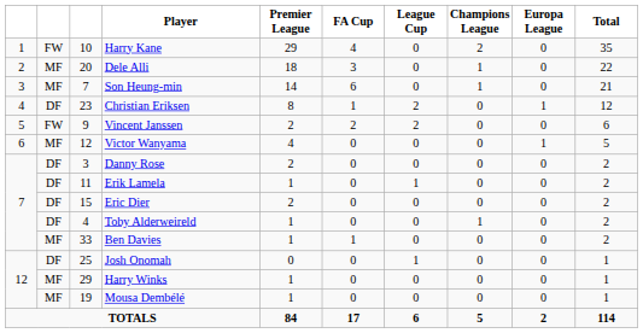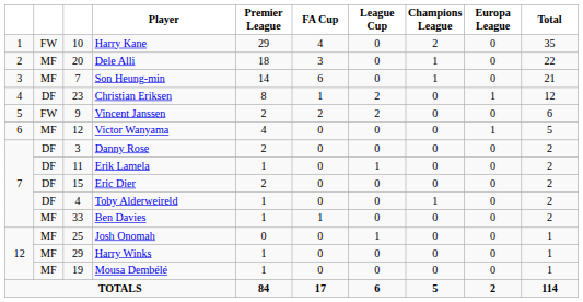 <table class="wikitable" style="text-align:center">
 <tr>
 <th style="background:white; color:black; width:35px;"></th>
 <th style="background:white; color:black; width:35px;"></th>
 <th style="background:white; color:black; width:35px;"></th>
 <th style="background:white; color:black; width:200px;">Player</th>
 <th style="background:white; color:black; width:75px;">Premier League</th>
 <th style="background:white; color:black; width:75px;">FA Cup</th>
 <th style="background:white; color:black; width:75px;">League Cup</th>
 <th style="background:white; color:black; width:75px;">Champions League</th>
 <th style="background:white; color:black; width:75px;">Europa League</th>
 <th style="background:white; color:black; width:75px;">Total</th>
 </tr>
 <tr>
 <td rowspan="1">1</td>
 <td>FW</td>
 <td>10</td>
 <td align=left> <a href='#'>Harry Kane</a></td>
 <td>29</td>
 <td>4</td>
 <td>0</td>
 <td>2</td>
 <td>0</td>
 <td>35</td>
 </tr>
 <tr>
 <td rowspan="1">2</td>
 <td>MF</td>
 <td>20</td>
 <td align=left> <a href='#'>Dele Alli</a></td>
 <td>18</td>
 <td>3</td>
 <td>0</td>
 <td>1</td>
 <td>0</td>
 <td>22</td>
 </tr>
 <tr>
 <td rowspan="1">3</td>
 <td>MF</td>
 <td>7</td>
 <td align=left> <a href='#'>Son Heung-min</a></td>
 <td>14</td>
 <td>6</td>
 <td>0</td>
 <td>1</td>
 <td>0</td>
 <td>21</td>
 </tr>
 <tr>
 <td rowspan="1">4</td>
 <td>DF</td>
 <td>23</td>
 <td align=left> <a href='#'>Christian Eriksen</a></td>
 <td>8</td>
 <td>1</td>
 <td>2</td>
 <td>0</td>
 <td>1</td>
 <td>12</td>
 </tr>
 <tr>
 <td rowspan="1">5</td>
 <td>FW</td>
 <td>9</td>
 <td align=left> <a href='#'>Vincent Janssen</a></td>
 <td>2</td>
 <td>2</td>
 <td>2</td>
 <td>0</td>
 <td>0</td>
 <td>6</td>
 </tr>
 <tr>
 <td rowspan="1">6</td>
 <td>MF</td>
 <td>12</td>
 <td align="left"> <a href='#'>Victor Wanyama</a></td>
 <td>4</td>
 <td>0</td>
 <td>0</td>
 <td>0</td>
 <td>1</td>
 <td>5</td>
 </tr>
 <tr>
 <td rowspan="5">7</td>
 <td>DF</td>
 <td>3</td>
 <td align=left> <a href='#'>Danny Rose</a></td>
 <td>2</td>
 <td>0</td>
 <td>0</td>
 <td>0</td>
 <td>0</td>
 <td>2</td>
 </tr>
 <tr>
 <td>DF</td>
 <td>11</td>
 <td align=left> <a href='#'>Erik Lamela</a></td>
 <td>1</td>
 <td>0</td>
 <td>1</td>
 <td>0</td>
 <td>0</td>
 <td>2</td>
 </tr>
 <tr>
 <td>DF</td>
 <td>15</td>
 <td align=left> <a href='#'>Eric Dier</a></td>
 <td>2</td>
 <td>0</td>
 <td>0</td>
 <td>0</td>
 <td>0</td>
 <td>2</td>
 </tr>
 <tr>
 <td>DF</td>
 <td>4</td>
 <td align=left> <a href='#'>Toby Alderweireld</a></td>
 <td>1</td>
 <td>0</td>
 <td>0</td>
 <td>1</td>
 <td>0</td>
 <td>2</td>
 </tr>
 <tr>
 <td>MF</td>
 <td>33</td>
 <td align=left> <a href='#'>Ben Davies</a></td>
 <td>1</td>
 <td>1</td>
 <td>0</td>
 <td>0</td>
 <td>0</td>
 <td>2</td>
 </tr>
 <tr>
 <td rowspan="3">12</td>
-<td>DF</td>
+<td>MF</td>
 <td>25</td>
 <td align=left> <a href='#'>Josh Onomah</a></td>
 <td>0</td>
 <td>0</td>
 <td>1</td>
 <td>0</td>
 <td>0</td>
 <td>1</td>
 </tr>
 <tr>
 <td>MF</td>
 <td>29</td>
 <td align=left> <a href='#'>Harry Winks</a></td>
 <td>1</td>
 <td>0</td>
 <td>0</td>
 <td>0</td>
 <td>0</td>
 <td>1</td>
 </tr>
 <tr>
 <td>MF</td>
 <td>19</td>
 <td align=left> <a href='#'>Mousa Dembélé</a></td>
 <td>1</td>
 <td>0</td>
 <td>0</td>
 <td>0</td>
 <td>0</td>
 <td>1</td>
 </tr>
 <tr>
 <td colspan="4"><strong>TOTALS</strong></td>
 <td><strong>84</strong></td>
 <td><strong>17</strong></td>
 <td><strong>6</strong></td>
 <td><strong>5</strong></td>
 <td><strong>2</strong></td>
 <td><strong>114</strong></td>
 </tr>
 </table>
